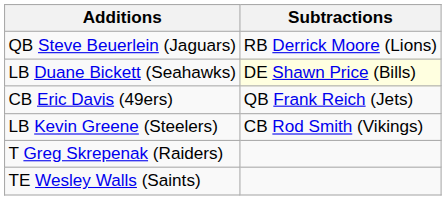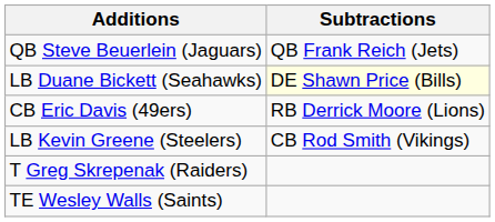 <table class="wikitable">
 <tr>
 <th>Additions</th>
 <th>Subtractions</th>
 </tr>
 <tr>
 <td>QB <a href='#'>Steve Beuerlein</a> (Jaguars)</td>
-<td>RB <a href='#'>Derrick Moore</a> (Lions)</td>
+<td>QB <a href='#'>Frank Reich</a> (Jets)</td>
 </tr>
 <tr>
 <td>LB <a href='#'>Duane Bickett</a> (Seahawks)</td>
 <td style="background: lightyellow;">DE <a href='#'>Shawn Price</a> (Bills)</td>
 </tr>
 <tr>
 <td>CB <a href='#'>Eric Davis</a> (49ers)</td>
-<td>QB <a href='#'>Frank Reich</a> (Jets)</td>
+<td>RB <a href='#'>Derrick Moore</a> (Lions)</td>
 </tr>
 <tr>
 <td>LB <a href='#'>Kevin Greene</a> (Steelers)</td>
 <td>CB <a href='#'>Rod Smith</a> (Vikings)</td>
 </tr>
 <tr>
 <td>T <a href='#'>Greg Skrepenak</a> (Raiders)</td>
 <td></td>
 </tr>
 <tr>
 <td>TE <a href='#'>Wesley Walls</a> (Saints)</td>
 <td></td>
 </tr>
 </table>
